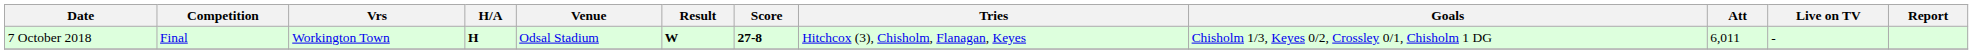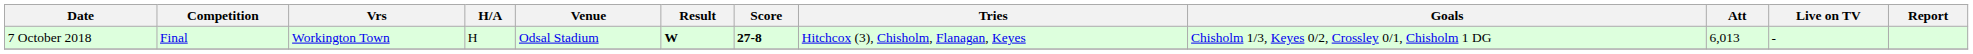 <table class="wikitable" style="font-size:85%;" width="100%">
 <tr>
 <th>Date</th>
 <th>Competition</th>
 <th>Vrs</th>
 <th>H/A</th>
 <th>Venue</th>
 <th>Result</th>
 <th>Score</th>
 <th>Tries</th>
 <th>Goals</th>
 <th>Att</th>
 <th>Live on TV</th>
 <th>Report</th>
 </tr>
 <tr style="background:#ddffdd;" width=20|>
 <td>7 October 2018</td>
 <td><a href='#'>Final</a></td>
 <td><a href='#'>Workington Town</a></td>
-<td><strong>H</strong></td>
+<td>H</td>
 <td><a href='#'>Odsal Stadium</a></td>
 <td><strong>W</strong></td>
 <td><strong>27-8</strong></td>
 <td><a href='#'>Hitchcox</a> (3), <a href='#'>Chisholm</a>, <a href='#'>Flanagan</a>, <a href='#'>Keyes</a></td>
 <td><a href='#'>Chisholm</a> 1/3, <a href='#'>Keyes</a> 0/2, <a href='#'>Crossley</a> 0/1, <a href='#'>Chisholm</a> 1 DG</td>
-<td>6,011</td>
+<td>6,013</td>
 <td>-</td>
 <td></td>
 </tr>
 <tr>
 </tr>
 </table>
